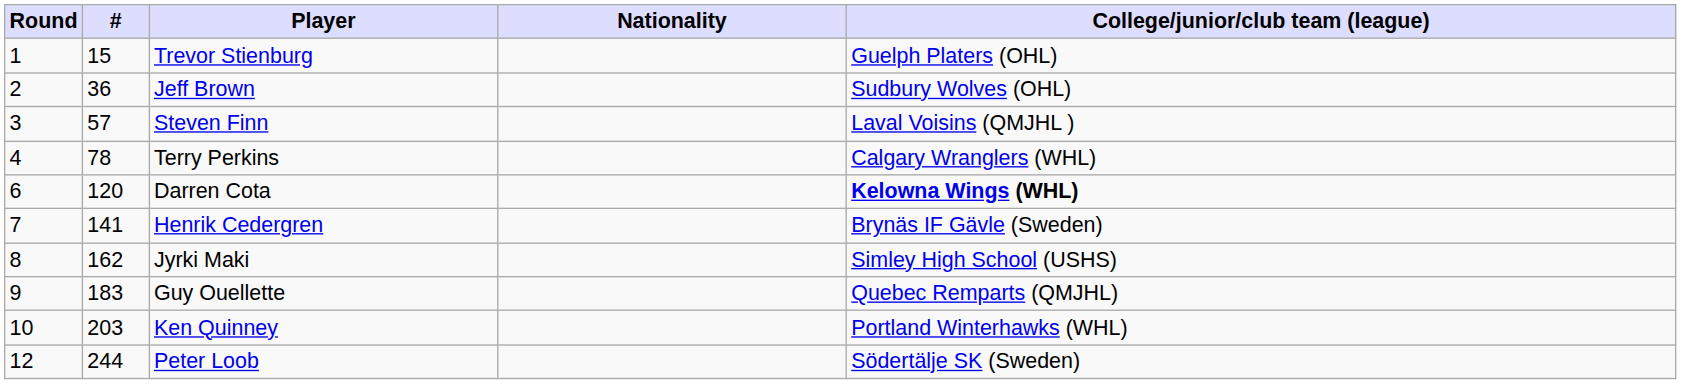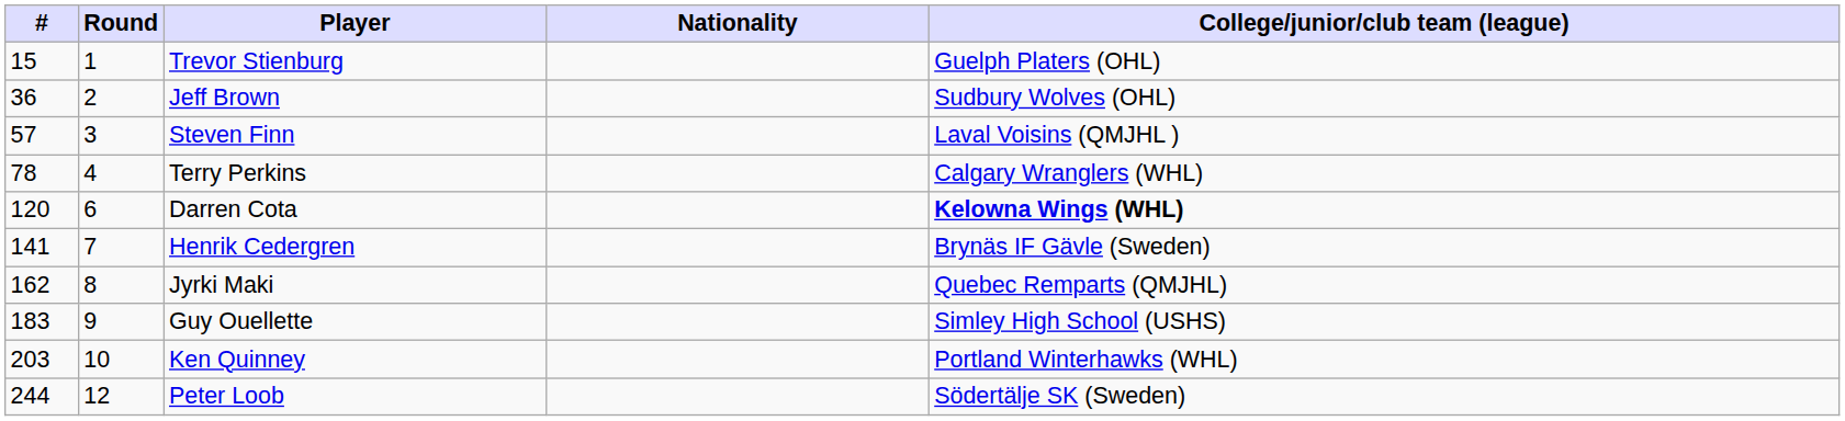 <table class="wikitable">
 <tr style="text-align:center;">
+<th style="background:#ddf; width:4.0%;">#</th>
 <th style="background:#ddf; width:4.0%;">Round</th>
-<th style="background:#ddf; width:4.0%;">#</th>
 <th style="background:#ddf; width:21.0%;">Player</th>
 <th style="background:#ddf; width:21.0%;">Nationality</th>
 <th style="background:#ddf; width:100.0%;">College/junior/club team (league)</th>
 </tr>
 <tr>
+<td>15</td>
 <td>1</td>
-<td>15</td>
 <td><a href='#'>Trevor Stienburg</a></td>
 <td></td>
 <td><a href='#'>Guelph Platers</a> (OHL)</td>
 </tr>
 <tr>
+<td>36</td>
 <td>2</td>
-<td>36</td>
 <td><a href='#'>Jeff Brown</a></td>
 <td></td>
 <td><a href='#'>Sudbury Wolves</a> (OHL)</td>
 </tr>
 <tr>
+<td>57</td>
 <td>3</td>
-<td>57</td>
 <td><a href='#'>Steven Finn</a></td>
 <td></td>
 <td><a href='#'>Laval Voisins</a> (QMJHL )</td>
 </tr>
 <tr>
+<td>78</td>
 <td>4</td>
-<td>78</td>
 <td>Terry Perkins</td>
 <td></td>
 <td><a href='#'>Calgary Wranglers</a> (WHL)</td>
 </tr>
 <tr>
+<td>120</td>
 <td>6</td>
-<td>120</td>
 <td>Darren Cota</td>
 <td></td>
 <td><strong><a href='#'>Kelowna Wings</a> (WHL)</strong></td>
 </tr>
 <tr>
+<td>141</td>
 <td>7</td>
-<td>141</td>
 <td><a href='#'>Henrik Cedergren</a></td>
 <td></td>
 <td><a href='#'>Brynäs IF Gävle</a> (Sweden)</td>
 </tr>
 <tr>
+<td>162</td>
 <td>8</td>
-<td>162</td>
 <td>Jyrki Maki</td>
+<td></td>
+<td><a href='#'>Quebec Remparts</a> (QMJHL)</td>
+</tr>
+<tr>
+<td>183</td>
+<td>9</td>
+<td>Guy Ouellette</td>
 <td></td>
 <td><a href='#'>Simley High School</a> (USHS)</td>
 </tr>
 <tr>
-<td>9</td>
-<td>183</td>
-<td>Guy Ouellette</td>
-<td></td>
-<td><a href='#'>Quebec Remparts</a> (QMJHL)</td>
-</tr>
-<tr>
+<td>203</td>
 <td>10</td>
-<td>203</td>
 <td><a href='#'>Ken Quinney</a></td>
 <td></td>
 <td><a href='#'>Portland Winterhawks</a> (WHL)</td>
 </tr>
 <tr>
+<td>244</td>
 <td>12</td>
-<td>244</td>
 <td><a href='#'>Peter Loob</a></td>
 <td></td>
 <td><a href='#'>Södertälje SK</a> (Sweden)</td>
 </tr>
 </table>
